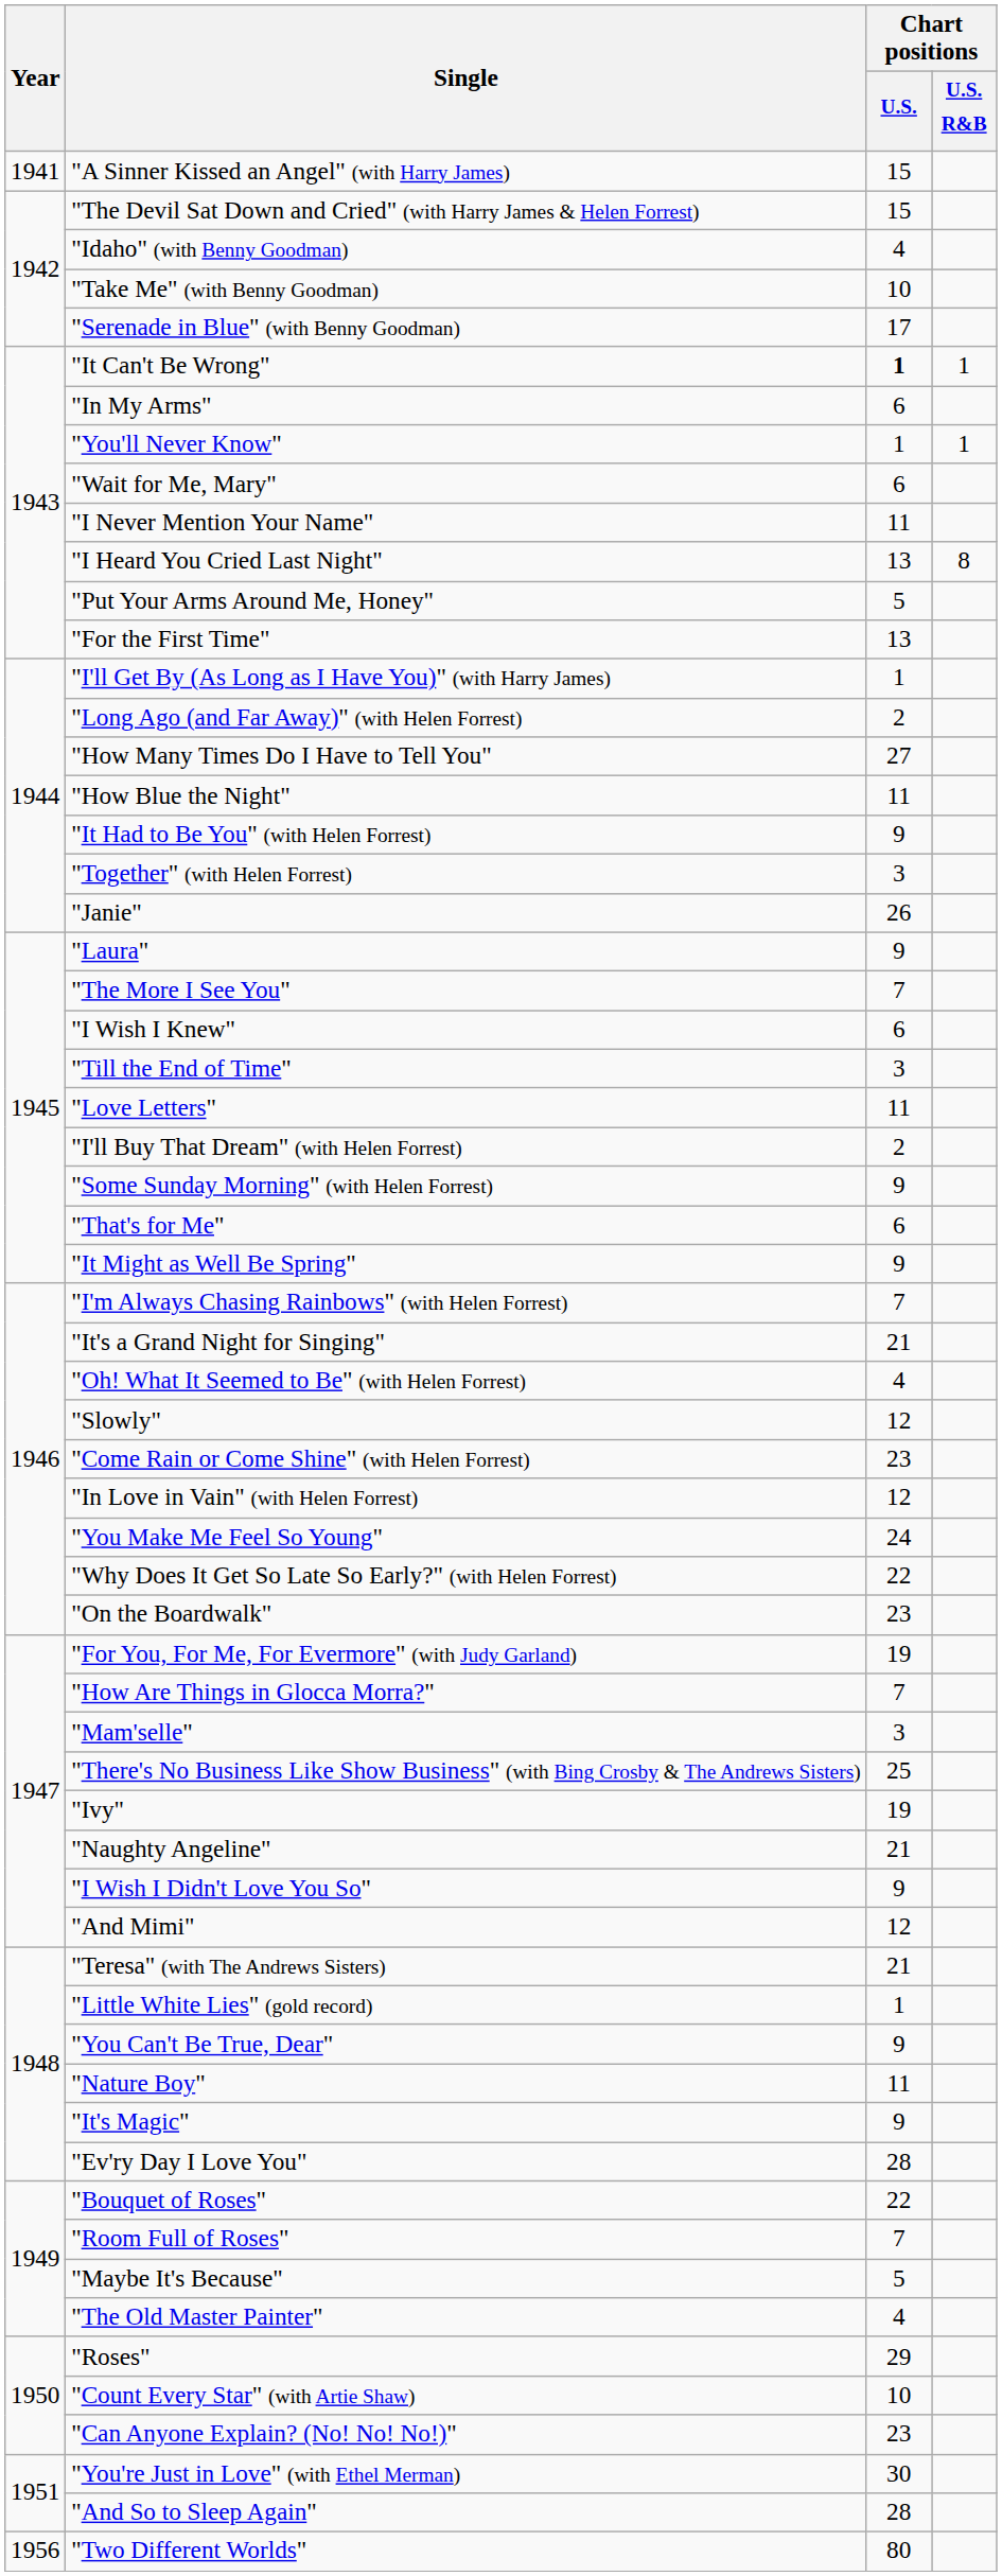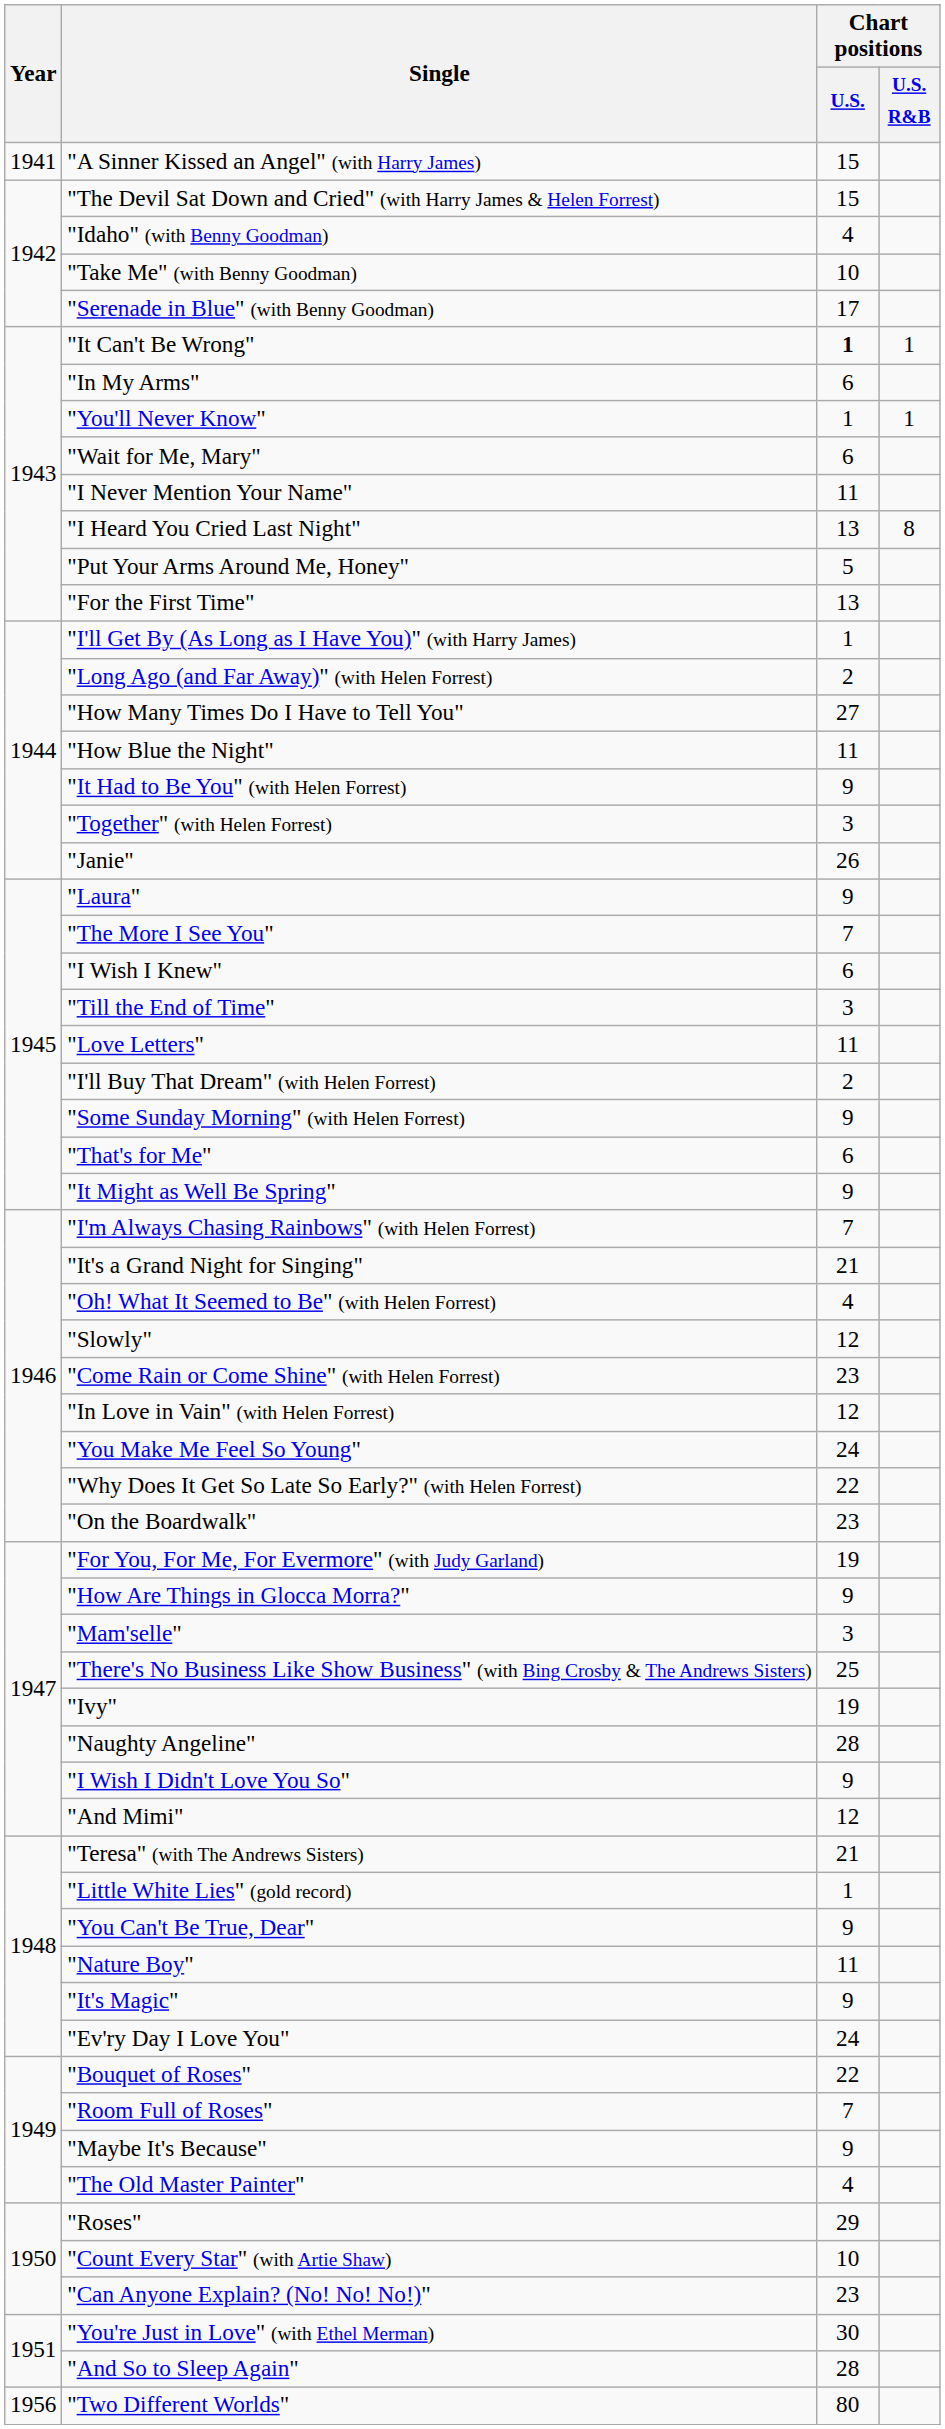 <table class="wikitable" style="text-align:center;">
 <tr>
 <th rowspan="2">Year</th>
 <th rowspan="2">Single</th>
 <th colspan="2">Chart positions</th>
 </tr>
 <tr>
 <th width="35"><sup><a href='#'>U.S.</a></sup></th>
 <th width="35"><sup><a href='#'>U.S.<br>R&B</a></sup></th>
 </tr>
 <tr>
 <td>1941</td>
 <td align="left">"A Sinner Kissed an Angel" <small>(with <a href='#'>Harry James</a>)</small></td>
 <td>15</td>
 <td></td>
 </tr>
 <tr>
 <td rowspan="4">1942</td>
 <td align="left">"The Devil Sat Down and Cried" <small>(with Harry James & <a href='#'>Helen Forrest</a>)</small></td>
 <td>15</td>
 <td></td>
 </tr>
 <tr>
 <td align="left">"Idaho" <small>(with <a href='#'>Benny Goodman</a>)</small></td>
 <td>4</td>
 <td></td>
 </tr>
 <tr>
 <td align="left">"Take Me" <small>(with Benny Goodman)</small></td>
 <td>10</td>
 <td></td>
 </tr>
 <tr>
 <td align="left">"<a href='#'>Serenade in Blue</a>" <small>(with Benny Goodman)</small></td>
 <td>17</td>
 <td></td>
 </tr>
 <tr>
 <td rowspan="8">1943</td>
 <td align="left">"It Can't Be Wrong"</td>
 <td><strong>1</strong></td>
 <td>1</td>
 </tr>
 <tr>
 <td align="left">"In My Arms"</td>
 <td>6</td>
 <td></td>
 </tr>
 <tr>
 <td align="left">"<a href='#'>You'll Never Know</a>"</td>
 <td>1</td>
 <td>1</td>
 </tr>
 <tr>
 <td align="left">"Wait for Me, Mary"</td>
 <td>6</td>
 <td></td>
 </tr>
 <tr>
 <td align="left">"I Never Mention Your Name"</td>
 <td>11</td>
 <td></td>
 </tr>
 <tr>
 <td align="left">"I Heard You Cried Last Night"</td>
 <td>13</td>
 <td>8</td>
 </tr>
 <tr>
 <td align="left">"Put Your Arms Around Me, Honey"</td>
 <td>5</td>
 <td></td>
 </tr>
 <tr>
 <td align="left">"For the First Time"</td>
 <td>13</td>
 <td></td>
 </tr>
 <tr>
 <td rowspan="7">1944</td>
 <td align="left">"<a href='#'>I'll Get By (As Long as I Have You)</a>" <small>(with Harry James)</small></td>
 <td>1</td>
 <td></td>
 </tr>
 <tr>
 <td align="left">"<a href='#'>Long Ago (and Far Away)</a>" <small>(with Helen Forrest)</small></td>
 <td>2</td>
 <td></td>
 </tr>
 <tr>
 <td align="left">"How Many Times Do I Have to Tell You"</td>
 <td>27</td>
 <td></td>
 </tr>
 <tr>
 <td align="left">"How Blue the Night"</td>
 <td>11</td>
 <td></td>
 </tr>
 <tr>
 <td align="left">"<a href='#'>It Had to Be You</a>" <small>(with Helen Forrest)</small></td>
 <td>9</td>
 <td></td>
 </tr>
 <tr>
 <td align="left">"<a href='#'>Together</a>" <small>(with Helen Forrest)</small></td>
 <td>3</td>
 <td></td>
 </tr>
 <tr>
 <td align="left">"Janie"</td>
 <td>26</td>
 <td></td>
 </tr>
 <tr>
 <td rowspan="9">1945</td>
 <td align="left">"<a href='#'>Laura</a>"</td>
 <td>9</td>
 <td></td>
 </tr>
 <tr>
 <td align="left">"<a href='#'>The More I See You</a>"</td>
 <td>7</td>
 <td></td>
 </tr>
 <tr>
 <td align="left">"I Wish I Knew"</td>
 <td>6</td>
 <td></td>
 </tr>
 <tr>
 <td align="left">"<a href='#'>Till the End of Time</a>"</td>
 <td>3</td>
 <td></td>
 </tr>
 <tr>
 <td align="left">"<a href='#'>Love Letters</a>"</td>
 <td>11</td>
 <td></td>
 </tr>
 <tr>
 <td align="left">"I'll Buy That Dream" <small>(with Helen Forrest)</small></td>
 <td>2</td>
 <td></td>
 </tr>
 <tr>
 <td align="left">"<a href='#'>Some Sunday Morning</a>" <small>(with Helen Forrest)</small></td>
 <td>9</td>
 <td></td>
 </tr>
 <tr>
 <td align="left">"<a href='#'>That's for Me</a>"</td>
 <td>6</td>
 <td></td>
 </tr>
 <tr>
 <td align="left">"<a href='#'>It Might as Well Be Spring</a>"</td>
 <td>9</td>
 <td></td>
 </tr>
 <tr>
 <td rowspan="9">1946</td>
 <td align="left">"<a href='#'>I'm Always Chasing Rainbows</a>" <small>(with Helen Forrest)</small></td>
 <td>7</td>
 <td></td>
 </tr>
 <tr>
 <td align="left">"It's a Grand Night for Singing"</td>
 <td>21</td>
 <td></td>
 </tr>
 <tr>
 <td align="left">"<a href='#'>Oh! What It Seemed to Be</a>" <small>(with Helen Forrest)</small></td>
 <td>4</td>
 <td></td>
 </tr>
 <tr>
 <td align="left">"Slowly"</td>
 <td>12</td>
 <td></td>
 </tr>
 <tr>
 <td align="left">"<a href='#'>Come Rain or Come Shine</a>" <small>(with Helen Forrest)</small></td>
 <td>23</td>
 <td></td>
 </tr>
 <tr>
 <td align="left">"In Love in Vain" <small>(with Helen Forrest)</small></td>
 <td>12</td>
 <td></td>
 </tr>
 <tr>
 <td align="left">"<a href='#'>You Make Me Feel So Young</a>"</td>
 <td>24</td>
 <td></td>
 </tr>
 <tr>
 <td align="left">"Why Does It Get So Late So Early?" <small>(with Helen Forrest)</small></td>
 <td>22</td>
 <td></td>
 </tr>
 <tr>
 <td align="left">"On the Boardwalk"</td>
 <td>23</td>
 <td></td>
 </tr>
 <tr>
 <td rowspan="8">1947</td>
 <td align="left">"<a href='#'>For You, For Me, For Evermore</a>" <small>(with <a href='#'>Judy Garland</a>)</small></td>
 <td>19</td>
 <td></td>
 </tr>
 <tr>
 <td align="left">"<a href='#'>How Are Things in Glocca Morra?</a>"</td>
-<td>7</td>
+<td>9</td>
 <td></td>
 </tr>
 <tr>
 <td align="left">"<a href='#'>Mam'selle</a>"</td>
 <td>3</td>
 <td></td>
 </tr>
 <tr>
 <td align="left">"<a href='#'>There's No Business Like Show Business</a>" <small>(with <a href='#'>Bing Crosby</a> & <a href='#'>The Andrews Sisters</a>)</small></td>
 <td>25</td>
 <td></td>
 </tr>
 <tr>
 <td align="left">"Ivy"</td>
 <td>19</td>
 <td></td>
 </tr>
 <tr>
 <td align="left">"Naughty Angeline"</td>
-<td>21</td>
+<td>28</td>
 <td></td>
 </tr>
 <tr>
 <td align="left">"<a href='#'>I Wish I Didn't Love You So</a>"</td>
 <td>9</td>
 <td></td>
 </tr>
 <tr>
 <td align="left">"And Mimi"</td>
 <td>12</td>
 <td></td>
 </tr>
 <tr>
 <td rowspan="6">1948</td>
 <td align="left">"Teresa" <small>(with The Andrews Sisters)</small></td>
 <td>21</td>
 <td></td>
 </tr>
 <tr>
 <td align="left">"<a href='#'>Little White Lies</a>" <small>(gold record)</small></td>
 <td>1</td>
 <td></td>
 </tr>
 <tr>
 <td align="left">"<a href='#'>You Can't Be True, Dear</a>"</td>
 <td>9</td>
 <td></td>
 </tr>
 <tr>
 <td align="left">"<a href='#'>Nature Boy</a>"</td>
 <td>11</td>
 <td></td>
 </tr>
 <tr>
 <td align="left">"<a href='#'>It's Magic</a>"</td>
 <td>9</td>
 <td></td>
 </tr>
 <tr>
 <td align="left">"Ev'ry Day I Love You"</td>
-<td>28</td>
+<td>24</td>
 <td></td>
 </tr>
 <tr>
 <td rowspan="4">1949</td>
 <td align="left">"<a href='#'>Bouquet of Roses</a>"</td>
 <td>22</td>
 <td></td>
 </tr>
 <tr>
 <td align="left">"<a href='#'>Room Full of Roses</a>"</td>
 <td>7</td>
 <td></td>
 </tr>
 <tr>
 <td align="left">"Maybe It's Because"</td>
-<td>5</td>
+<td>9</td>
 <td></td>
 </tr>
 <tr>
 <td align="left">"<a href='#'>The Old Master Painter</a>"</td>
 <td>4</td>
 <td></td>
 </tr>
 <tr>
 <td rowspan="3">1950</td>
 <td align="left">"Roses"</td>
 <td>29</td>
 <td></td>
 </tr>
 <tr>
 <td align="left">"<a href='#'>Count Every Star</a>" <small>(with <a href='#'>Artie Shaw</a>)</small></td>
 <td>10</td>
 <td></td>
 </tr>
 <tr>
 <td align="left">"<a href='#'>Can Anyone Explain? (No! No! No!)</a>"</td>
 <td>23</td>
 <td></td>
 </tr>
 <tr>
 <td rowspan="2">1951</td>
 <td align="left">"<a href='#'>You're Just in Love</a>" <small>(with <a href='#'>Ethel Merman</a>)</small></td>
 <td>30</td>
 <td></td>
 </tr>
 <tr>
 <td align="left">"<a href='#'>And So to Sleep Again</a>"</td>
 <td>28</td>
 <td></td>
 </tr>
 <tr>
 <td>1956</td>
 <td align="left">"<a href='#'>Two Different Worlds</a>"</td>
 <td>80</td>
 <td></td>
 </tr>
 <tr>
 </tr>
 </table>
